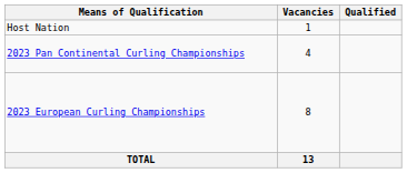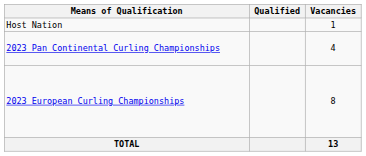 <table class="wikitable" style="width:550px;">
 <tr>
 <th scope="col">Means of Qualification</th>
+<th scope="col">Qualified</th>
 <th scope="col">Vacancies</th>
-<th scope="col">Qualified</th>
 </tr>
 <tr>
 <td>Host Nation</td>
+<td></td>
 <td align=center>1</td>
-<td></td>
 </tr>
 <tr>
 <td><a href='#'>2023 Pan Continental Curling Championships</a></td>
+<td> <br>  <br>  <br> </td>
 <td align=center>4</td>
-<td> <br>  <br>  <br> </td>
 </tr>
 <tr>
 <td><a href='#'>2023 European Curling Championships</a></td>
+<td> <br>  <br>  <br>  <br>  <br>  <br>  <br> </td>
 <td align=center>8</td>
-<td> <br>  <br>  <br>  <br>  <br>  <br>  <br> </td>
 </tr>
 <tr>
 <th>TOTAL</th>
+<th></th>
 <th>13</th>
-<th></th>
 </tr>
 </table>
